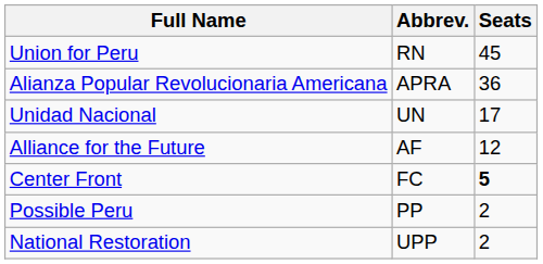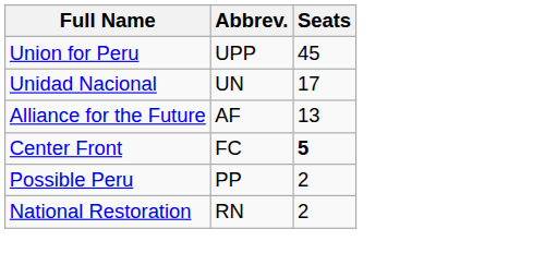 <table class="wikitable sortable">
 <tr>
 <th>Full Name</th>
 <th>Abbrev.</th>
 <th>Seats</th>
 </tr>
 <tr>
 <td><a href='#'>Union for Peru</a></td>
-<td>RN</td>
+<td>UPP </td>
 <td>45</td>
-</tr>
-<tr>
-<td><a href='#'>Alianza Popular Revolucionaria Americana</a></td>
-<td>APRA </td>
-<td>36</td>
 </tr>
 <tr>
 <td><a href='#'>Unidad Nacional</a></td>
 <td>UN</td>
 <td>17</td>
 </tr>
 <tr>
 <td><a href='#'>Alliance for the Future</a></td>
 <td>AF</td>
-<td>12</td>
+<td>13</td>
 </tr>
 <tr>
 <td><a href='#'>Center Front</a></td>
 <td>FC</td>
 <td><strong>5</strong></td>
 </tr>
 <tr>
 <td><a href='#'>Possible Peru</a></td>
 <td>PP</td>
 <td>2</td>
 </tr>
 <tr>
 <td><a href='#'>National Restoration</a></td>
-<td>UPP </td>
+<td>RN</td>
 <td>2</td>
 </tr>
 </table>
